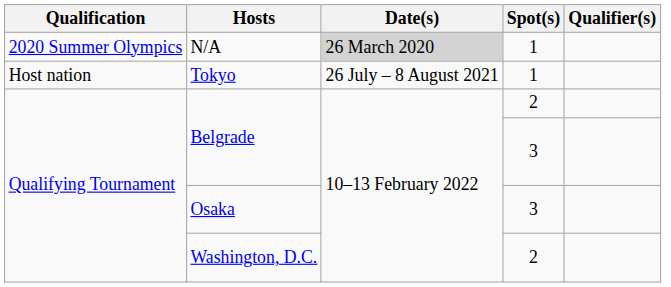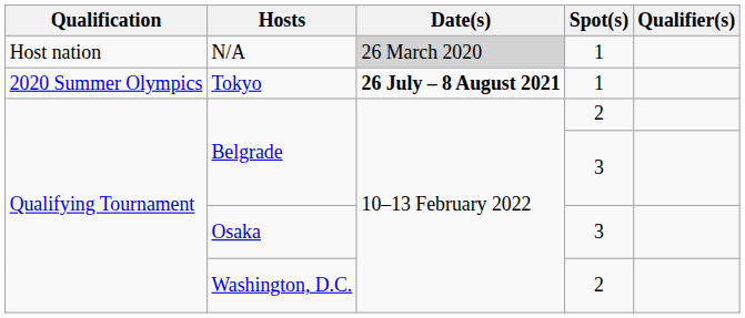 <table class="wikitable">
 <tr>
 <th>Qualification</th>
 <th>Hosts</th>
 <th>Date(s)</th>
 <th>Spot(s)</th>
 <th>Qualifier(s)</th>
 </tr>
 <tr>
-<td><a href='#'>2020 Summer Olympics</a></td>
+<td>Host nation</td>
 <td>N/A</td>
 <td style="background: lightgrey;">26 March 2020</td>
 <td align=center>1</td>
 <td></td>
 </tr>
 <tr>
-<td>Host nation</td>
+<td><a href='#'>2020 Summer Olympics</a></td>
 <td> <a href='#'>Tokyo</a></td>
-<td>26 July – 8 August 2021</td>
+<td><strong>26 July – 8 August 2021</strong></td>
 <td align=center>1</td>
 <td></td>
 </tr>
 <tr>
 <td rowspan=4><a href='#'>Qualifying Tournament</a></td>
 <td rowspan=2> <a href='#'>Belgrade</a></td>
 <td rowspan=4>10–13 February 2022</td>
 <td align=center>2</td>
 <td><br></td>
 </tr>
 <tr>
 <td align=center>3</td>
 <td><br><s></s><br><br></td>
 </tr>
 <tr>
 <td> <a href='#'>Osaka</a></td>
 <td align=center>3</td>
 <td><br><br></td>
 </tr>
 <tr>
 <td> <a href='#'>Washington, D.C.</a></td>
 <td align=center>2</td>
 <td><br><s></s><br></td>
 </tr>
 </table>
